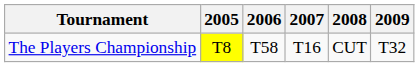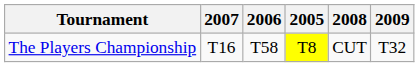 <table class="wikitable" style="font-size:95%;text-align:center;">
 <tr>
 <th>Tournament</th>
+<th>2007</th>
+<th>2006</th>
 <th>2005</th>
-<th>2006</th>
-<th>2007</th>
 <th>2008</th>
 <th>2009</th>
 </tr>
 <tr>
 <td align=left><a href='#'>The Players Championship</a></td>
+<td>T16</td>
+<td>T58</td>
 <td style="background:yellow;">T8</td>
-<td>T58</td>
-<td>T16</td>
 <td>CUT</td>
 <td>T32</td>
 </tr>
 </table>
